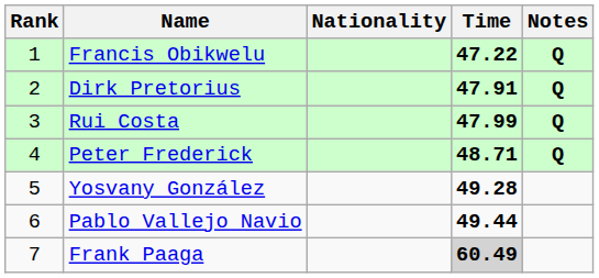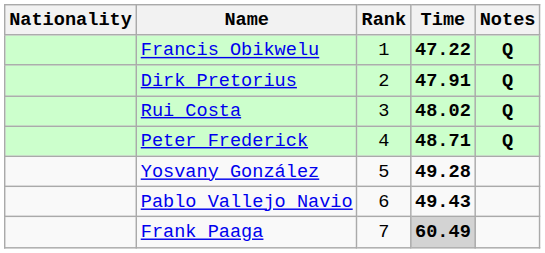 <table class="wikitable sortable" style="text-align:center">
 <tr>
+<th>Nationality</th>
+<th>Name</th>
 <th>Rank</th>
-<th>Name</th>
-<th>Nationality</th>
 <th>Time</th>
 <th>Notes</th>
 </tr>
 <tr bgcolor=ccffcc>
+<td align=left></td>
+<td align=left><a href='#'>Francis Obikwelu</a></td>
 <td>1</td>
-<td align=left><a href='#'>Francis Obikwelu</a></td>
-<td align=left></td>
 <td><strong>47.22</strong></td>
 <td><strong>Q</strong></td>
 </tr>
 <tr bgcolor=ccffcc>
+<td align=left></td>
+<td align=left><a href='#'>Dirk Pretorius</a></td>
 <td>2</td>
-<td align=left><a href='#'>Dirk Pretorius</a></td>
-<td align=left></td>
 <td><strong>47.91</strong></td>
 <td><strong>Q</strong></td>
 </tr>
 <tr bgcolor=ccffcc>
+<td align=left></td>
+<td align=left><a href='#'>Rui Costa</a></td>
 <td>3</td>
-<td align=left><a href='#'>Rui Costa</a></td>
-<td align=left></td>
-<td><strong>47.99</strong></td>
+<td><strong>48.02</strong></td>
 <td><strong>Q</strong></td>
 </tr>
 <tr bgcolor=ccffcc>
+<td align=left></td>
+<td align=left><a href='#'>Peter Frederick</a></td>
 <td>4</td>
-<td align=left><a href='#'>Peter Frederick</a></td>
-<td align=left></td>
 <td><strong>48.71</strong></td>
 <td><strong>Q</strong></td>
 </tr>
 <tr>
+<td align=left></td>
+<td align=left><a href='#'>Yosvany González</a></td>
 <td>5</td>
-<td align=left><a href='#'>Yosvany González</a></td>
-<td align=left></td>
 <td><strong>49.28</strong></td>
 <td></td>
 </tr>
 <tr>
+<td align=left></td>
+<td align=left><a href='#'>Pablo Vallejo Navio</a></td>
 <td>6</td>
-<td align=left><a href='#'>Pablo Vallejo Navio</a></td>
-<td align=left></td>
-<td><strong>49.44</strong></td>
+<td><strong>49.43</strong></td>
 <td></td>
 </tr>
 <tr>
+<td align=left></td>
+<td align=left><a href='#'>Frank Paaga</a></td>
 <td>7</td>
-<td align=left><a href='#'>Frank Paaga</a></td>
-<td align=left></td>
 <td style="background: lightgrey;"><strong>60.49</strong></td>
 <td></td>
 </tr>
 </table>
